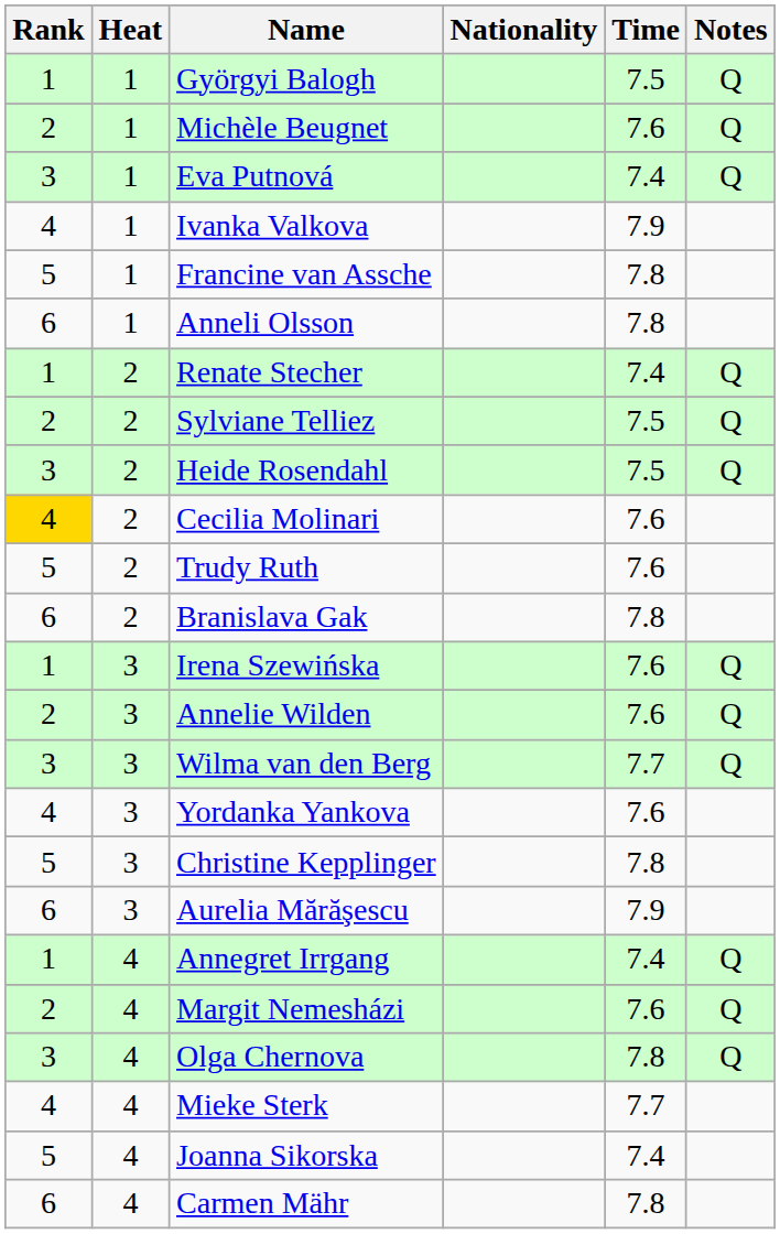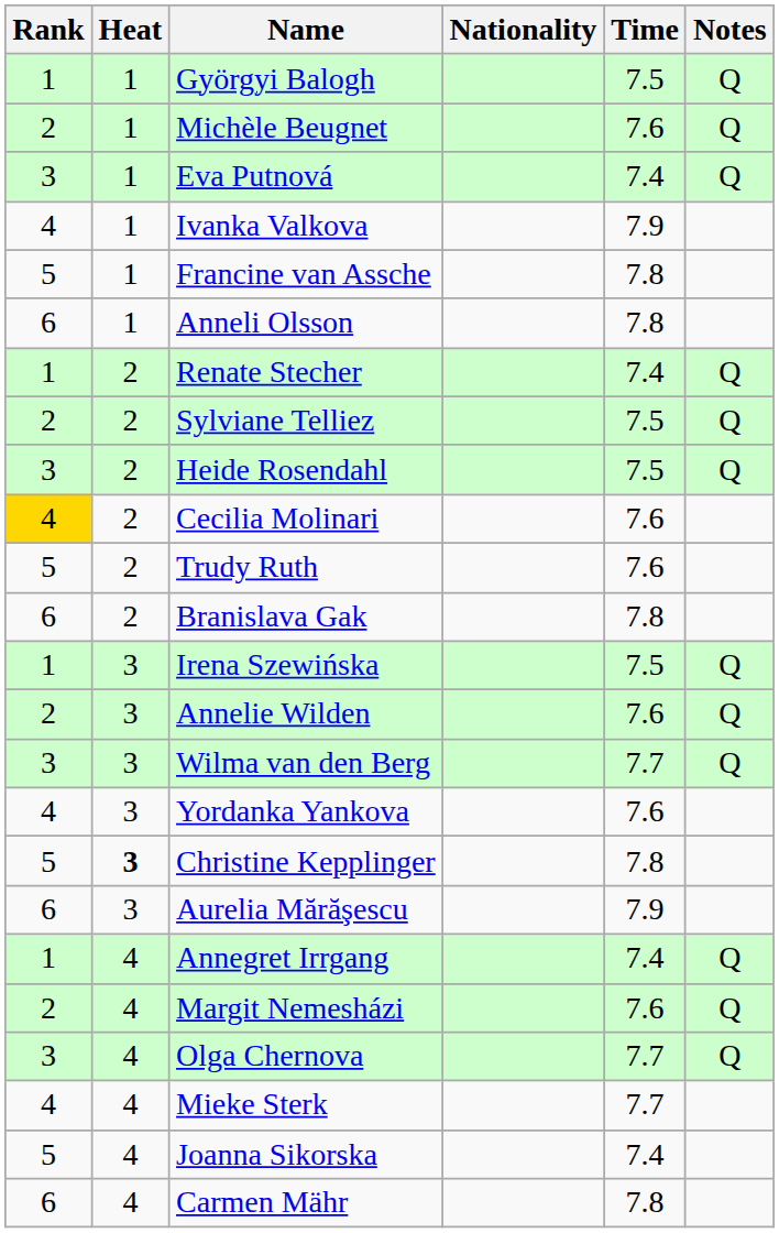 <table class="wikitable sortable" style="text-align:center">
 <tr>
 <th>Rank</th>
 <th>Heat</th>
 <th>Name</th>
 <th>Nationality</th>
 <th>Time</th>
 <th>Notes</th>
 </tr>
 <tr bgcolor=ccffcc>
 <td>1</td>
 <td>1</td>
 <td align="left"><a href='#'>Györgyi Balogh</a></td>
 <td align=left></td>
 <td>7.5</td>
 <td>Q</td>
 </tr>
 <tr bgcolor=ccffcc>
 <td>2</td>
 <td>1</td>
 <td align="left"><a href='#'>Michèle Beugnet</a></td>
 <td align=left></td>
 <td>7.6</td>
 <td>Q</td>
 </tr>
 <tr bgcolor=ccffcc>
 <td>3</td>
 <td>1</td>
 <td align="left"><a href='#'>Eva Putnová</a></td>
 <td align=left></td>
 <td>7.4</td>
 <td>Q</td>
 </tr>
 <tr>
 <td>4</td>
 <td>1</td>
 <td align="left"><a href='#'>Ivanka Valkova</a></td>
 <td align=left></td>
 <td>7.9</td>
 <td></td>
 </tr>
 <tr>
 <td>5</td>
 <td>1</td>
 <td align="left"><a href='#'>Francine van Assche</a></td>
 <td align=left></td>
 <td>7.8</td>
 <td></td>
 </tr>
 <tr>
 <td>6</td>
 <td>1</td>
 <td align="left"><a href='#'>Anneli Olsson</a></td>
 <td align=left></td>
 <td>7.8</td>
 <td></td>
 </tr>
 <tr bgcolor=ccffcc>
 <td>1</td>
 <td>2</td>
 <td align="left"><a href='#'>Renate Stecher</a></td>
 <td align=left></td>
 <td>7.4</td>
 <td>Q</td>
 </tr>
 <tr bgcolor=ccffcc>
 <td>2</td>
 <td>2</td>
 <td align="left"><a href='#'>Sylviane Telliez</a></td>
 <td align=left></td>
 <td>7.5</td>
 <td>Q</td>
 </tr>
 <tr bgcolor=ccffcc>
 <td>3</td>
 <td>2</td>
 <td align="left"><a href='#'>Heide Rosendahl</a></td>
 <td align=left></td>
 <td>7.5</td>
 <td>Q</td>
 </tr>
 <tr>
 <td style="background: gold;">4</td>
 <td>2</td>
 <td align="left"><a href='#'>Cecilia Molinari</a></td>
 <td align=left></td>
 <td>7.6</td>
 <td></td>
 </tr>
 <tr>
 <td>5</td>
 <td>2</td>
 <td align="left"><a href='#'>Trudy Ruth</a></td>
 <td align=left></td>
 <td>7.6</td>
 <td></td>
 </tr>
 <tr>
 <td>6</td>
 <td>2</td>
 <td align="left"><a href='#'>Branislava Gak</a></td>
 <td align=left></td>
 <td>7.8</td>
 <td></td>
 </tr>
 <tr bgcolor=ccffcc>
 <td>1</td>
 <td>3</td>
 <td align="left"><a href='#'>Irena Szewińska</a></td>
 <td align=left></td>
-<td>7.6</td>
+<td>7.5</td>
 <td>Q</td>
 </tr>
 <tr bgcolor=ccffcc>
 <td>2</td>
 <td>3</td>
 <td align="left"><a href='#'>Annelie Wilden</a></td>
 <td align=left></td>
 <td>7.6</td>
 <td>Q</td>
 </tr>
 <tr bgcolor=ccffcc>
 <td>3</td>
 <td>3</td>
 <td align="left"><a href='#'>Wilma van den Berg</a></td>
 <td align=left></td>
 <td>7.7</td>
 <td>Q</td>
 </tr>
 <tr>
 <td>4</td>
 <td>3</td>
 <td align="left"><a href='#'>Yordanka Yankova</a></td>
 <td align=left></td>
 <td>7.6</td>
 <td></td>
 </tr>
 <tr>
 <td>5</td>
-<td>3</td>
+<td><strong>3</strong></td>
 <td align="left"><a href='#'>Christine Kepplinger</a></td>
 <td align=left></td>
 <td>7.8</td>
 <td></td>
 </tr>
 <tr>
 <td>6</td>
 <td>3</td>
 <td align="left"><a href='#'>Aurelia Mărăşescu</a></td>
 <td align=left></td>
 <td>7.9</td>
 <td></td>
 </tr>
 <tr bgcolor=ccffcc>
 <td>1</td>
 <td>4</td>
 <td align="left"><a href='#'>Annegret Irrgang</a></td>
 <td align=left></td>
 <td>7.4</td>
 <td>Q</td>
 </tr>
 <tr bgcolor=ccffcc>
 <td>2</td>
 <td>4</td>
 <td align="left"><a href='#'>Margit Nemesházi</a></td>
 <td align=left></td>
 <td>7.6</td>
 <td>Q</td>
 </tr>
 <tr bgcolor=ccffcc>
 <td>3</td>
 <td>4</td>
 <td align="left"><a href='#'>Olga Chernova</a></td>
 <td align=left></td>
-<td>7.8</td>
+<td>7.7</td>
 <td>Q</td>
 </tr>
 <tr>
 <td>4</td>
 <td>4</td>
 <td align="left"><a href='#'>Mieke Sterk</a></td>
 <td align=left></td>
 <td>7.7</td>
 <td></td>
 </tr>
 <tr>
 <td>5</td>
 <td>4</td>
 <td align="left"><a href='#'>Joanna Sikorska</a></td>
 <td align=left></td>
 <td>7.4</td>
 <td></td>
 </tr>
 <tr>
 <td>6</td>
 <td>4</td>
 <td align="left"><a href='#'>Carmen Mähr</a></td>
 <td align=left></td>
 <td>7.8</td>
 <td></td>
 </tr>
 </table>
